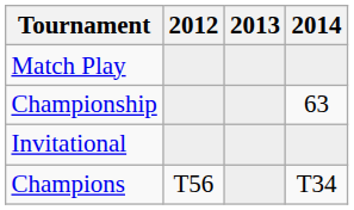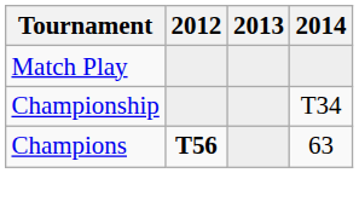 <table class="wikitable" style="text-align:center;">
 <tr>
 <th>Tournament</th>
 <th>2012</th>
 <th>2013</th>
 <th>2014</th>
 </tr>
 <tr>
 <td align="left"><a href='#'>Match Play</a></td>
 <td style="background:#eeeeee;"></td>
 <td style="background:#eeeeee;"></td>
 <td style="background:#eeeeee;"></td>
 </tr>
 <tr>
 <td align="left"><a href='#'>Championship</a></td>
 <td style="background:#eeeeee;"></td>
 <td style="background:#eeeeee;"></td>
-<td>63</td>
-</tr>
-<tr>
-<td align="left"><a href='#'>Invitational</a></td>
-<td style="background:#eeeeee;"></td>
-<td style="background:#eeeeee;"></td>
-<td style="background:#eeeeee;"></td>
+<td>T34</td>
 </tr>
 <tr>
 <td align="left"><a href='#'>Champions</a></td>
-<td>T56</td>
+<td><strong>T56</strong></td>
 <td style="background:#eeeeee;"></td>
-<td>T34</td>
+<td>63</td>
 </tr>
 </table>
